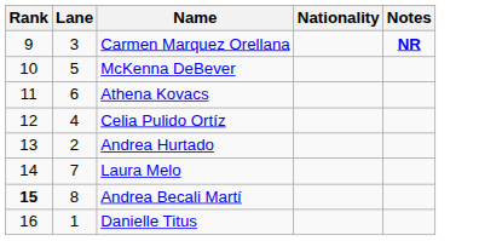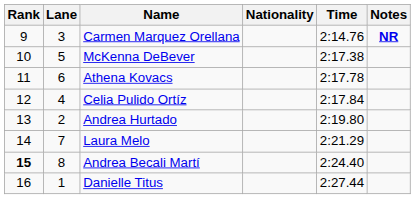 <table class="wikitable sortable" style="text-align:center">
 <tr>
 <th>Rank</th>
 <th>Lane</th>
 <th>Name</th>
 <th>Nationality</th>
+<th>Time</th>
 <th>Notes</th>
 </tr>
 <tr>
 <td>9</td>
 <td>3</td>
 <td align=left><a href='#'>Carmen Marquez Orellana</a></td>
 <td align=left></td>
+<td>2:14.76</td>
 <td><strong><a href='#'>NR</a></strong></td>
 </tr>
 <tr>
 <td>10</td>
 <td>5</td>
 <td align=left><a href='#'>McKenna DeBever</a></td>
 <td align=left></td>
+<td>2:17.38</td>
 <td></td>
 </tr>
 <tr>
 <td>11</td>
 <td>6</td>
 <td align=left><a href='#'>Athena Kovacs</a></td>
 <td align=left></td>
+<td>2:17.78</td>
 <td></td>
 </tr>
 <tr>
 <td>12</td>
 <td>4</td>
 <td align=left><a href='#'>Celia Pulido Ortíz</a></td>
 <td align=left></td>
+<td>2:17.84</td>
 <td></td>
 </tr>
 <tr>
 <td>13</td>
 <td>2</td>
 <td align=left><a href='#'>Andrea Hurtado</a></td>
 <td align=left></td>
+<td>2:19.80</td>
 <td></td>
 </tr>
 <tr>
 <td>14</td>
 <td>7</td>
 <td align=left><a href='#'>Laura Melo</a></td>
 <td align=left></td>
+<td>2:21.29</td>
 <td></td>
 </tr>
 <tr>
 <td><strong>15</strong></td>
 <td>8</td>
 <td align=left><a href='#'>Andrea Becali Martí</a></td>
 <td align=left></td>
+<td>2:24.40</td>
 <td></td>
 </tr>
 <tr>
 <td>16</td>
 <td>1</td>
 <td align=left><a href='#'>Danielle Titus</a></td>
 <td align=left></td>
+<td>2:27.44</td>
 <td></td>
 </tr>
 </table>
